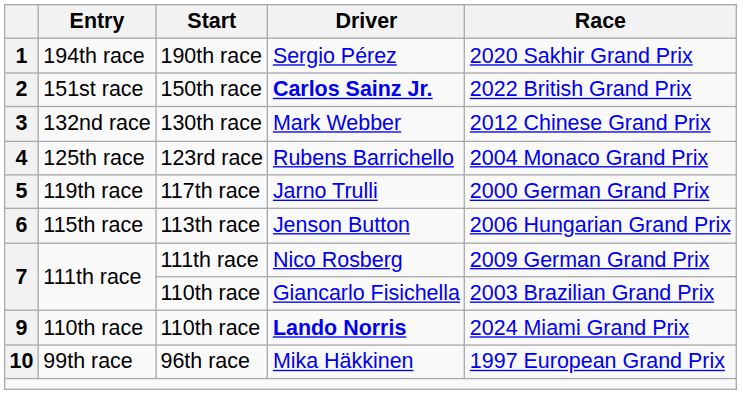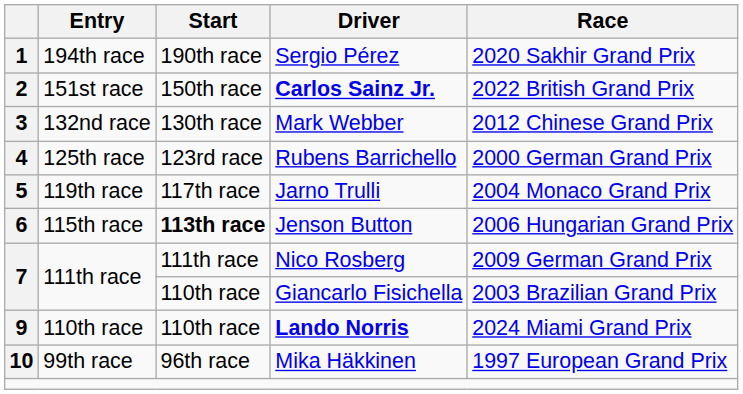 <table class="wikitable">
 <tr>
 <th></th>
 <th>Entry</th>
 <th>Start</th>
 <th>Driver</th>
 <th>Race</th>
 </tr>
 <tr>
 <th>1</th>
 <td>194th race</td>
 <td>190th race</td>
 <td> <a href='#'>Sergio Pérez</a></td>
 <td><a href='#'>2020 Sakhir Grand Prix</a></td>
 </tr>
 <tr>
 <th>2</th>
 <td>151st race</td>
 <td>150th race</td>
 <td> <strong><a href='#'>Carlos Sainz Jr.</a></strong></td>
 <td><a href='#'>2022 British Grand Prix</a></td>
 </tr>
 <tr>
 <th>3</th>
 <td>132nd race</td>
 <td>130th race</td>
 <td> <a href='#'>Mark Webber</a></td>
 <td><a href='#'>2012 Chinese Grand Prix</a></td>
 </tr>
 <tr>
 <th>4</th>
 <td>125th race</td>
 <td>123rd race</td>
 <td> <a href='#'>Rubens Barrichello</a></td>
-<td><a href='#'>2004 Monaco Grand Prix</a></td>
+<td><a href='#'>2000 German Grand Prix</a></td>
 </tr>
 <tr>
 <th>5</th>
 <td>119th race</td>
 <td>117th race</td>
 <td> <a href='#'>Jarno Trulli</a></td>
-<td><a href='#'>2000 German Grand Prix</a></td>
+<td><a href='#'>2004 Monaco Grand Prix</a></td>
 </tr>
 <tr>
 <th>6</th>
 <td>115th race</td>
-<td>113th race</td>
+<td><strong>113th race</strong></td>
 <td> <a href='#'>Jenson Button</a></td>
 <td><a href='#'>2006 Hungarian Grand Prix</a></td>
 </tr>
 <tr>
 <th rowspan=2>7</th>
 <td rowspan=2>111th race</td>
 <td>111th race</td>
 <td> <a href='#'>Nico Rosberg</a></td>
 <td><a href='#'>2009 German Grand Prix</a></td>
 </tr>
 <tr>
 <td>110th race</td>
 <td> <a href='#'>Giancarlo Fisichella</a></td>
 <td><a href='#'>2003 Brazilian Grand Prix</a></td>
 </tr>
 <tr>
 <th>9</th>
 <td>110th race</td>
 <td>110th race</td>
 <td> <strong><a href='#'>Lando Norris</a></strong></td>
 <td><a href='#'>2024 Miami Grand Prix</a></td>
 </tr>
 <tr>
 <th>10</th>
 <td>99th race</td>
 <td>96th race</td>
 <td> <a href='#'>Mika Häkkinen</a></td>
 <td><a href='#'>1997 European Grand Prix</a></td>
 </tr>
 <tr>
 <td colspan=5></td>
 </tr>
 </table>
